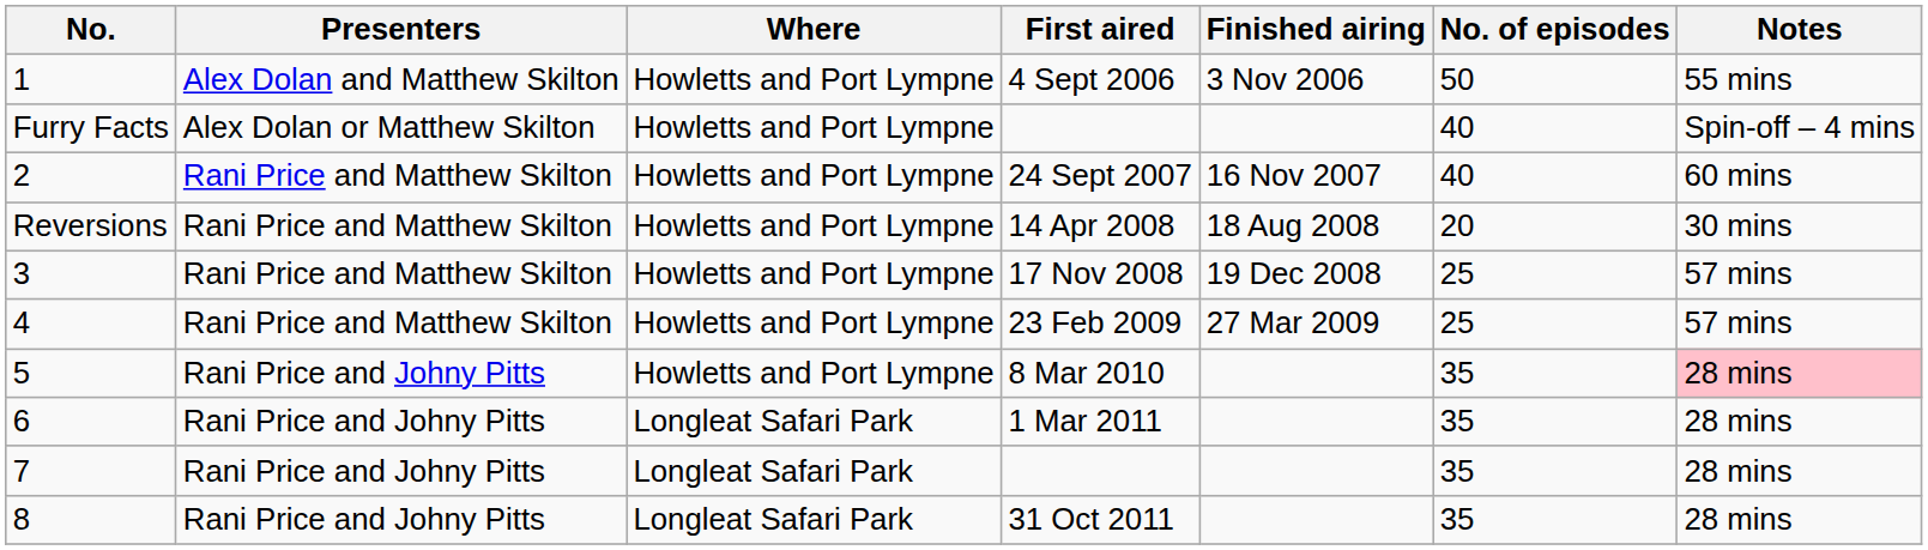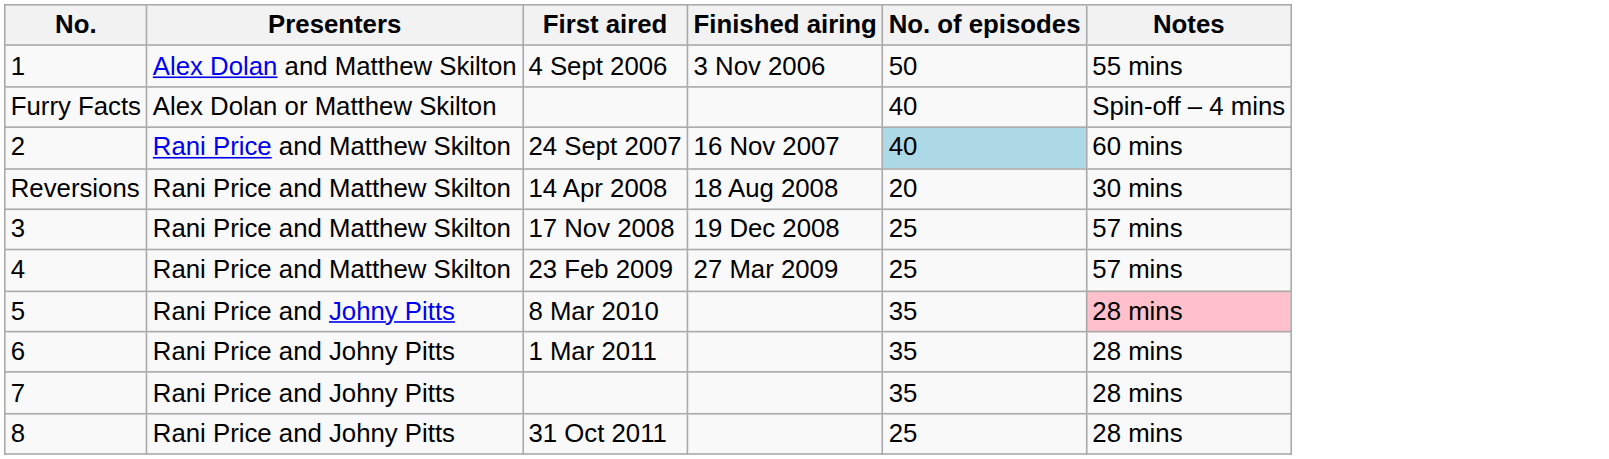 <table class="wikitable">
 <tr>
 <th>No.</th>
 <th>Presenters</th>
-<th>Where</th>
 <th>First aired</th>
 <th>Finished airing</th>
 <th>No. of episodes</th>
 <th>Notes</th>
 </tr>
 <tr>
 <td>1</td>
 <td><a href='#'>Alex Dolan</a> and Matthew Skilton</td>
-<td>Howletts and Port Lympne</td>
 <td>4 Sept 2006</td>
 <td>3 Nov 2006</td>
 <td>50</td>
 <td>55 mins</td>
 </tr>
 <tr>
 <td>Furry Facts</td>
 <td>Alex Dolan or Matthew Skilton</td>
-<td>Howletts and Port Lympne</td>
 <td></td>
 <td></td>
 <td>40</td>
 <td>Spin-off – 4 mins</td>
 </tr>
 <tr>
 <td>2</td>
 <td><a href='#'>Rani Price</a> and Matthew Skilton</td>
-<td>Howletts and Port Lympne</td>
 <td>24 Sept 2007</td>
 <td>16 Nov 2007</td>
-<td>40</td>
+<td style="background: lightblue;">40</td>
 <td>60 mins</td>
 </tr>
 <tr>
 <td>Reversions</td>
 <td>Rani Price and Matthew Skilton</td>
-<td>Howletts and Port Lympne</td>
 <td>14 Apr 2008</td>
 <td>18 Aug 2008</td>
 <td>20</td>
 <td>30 mins</td>
 </tr>
 <tr>
 <td>3</td>
 <td>Rani Price and Matthew Skilton</td>
-<td>Howletts and Port Lympne</td>
 <td>17 Nov 2008</td>
 <td>19 Dec 2008</td>
 <td>25</td>
 <td>57 mins</td>
 </tr>
 <tr>
 <td>4</td>
 <td>Rani Price and Matthew Skilton</td>
-<td>Howletts and Port Lympne</td>
 <td>23 Feb 2009</td>
 <td>27 Mar 2009</td>
 <td>25</td>
 <td>57 mins</td>
 </tr>
 <tr>
 <td>5</td>
 <td>Rani Price and <a href='#'>Johny Pitts</a></td>
-<td>Howletts and Port Lympne</td>
 <td>8 Mar 2010</td>
 <td></td>
 <td>35</td>
 <td style="background: pink;">28 mins</td>
 </tr>
 <tr>
 <td>6</td>
 <td>Rani Price and Johny Pitts</td>
-<td>Longleat Safari Park</td>
 <td>1 Mar 2011</td>
 <td></td>
 <td>35</td>
 <td>28 mins</td>
 </tr>
 <tr>
 <td>7</td>
 <td>Rani Price and Johny Pitts</td>
-<td>Longleat Safari Park</td>
 <td></td>
 <td></td>
 <td>35</td>
 <td>28 mins</td>
 </tr>
 <tr>
 <td>8</td>
 <td>Rani Price and Johny Pitts</td>
-<td>Longleat Safari Park</td>
 <td>31 Oct 2011</td>
 <td></td>
-<td>35</td>
+<td>25</td>
 <td>28 mins</td>
 </tr>
 </table>
